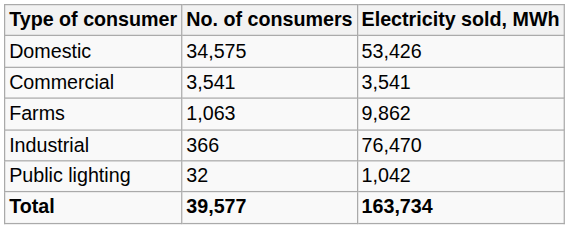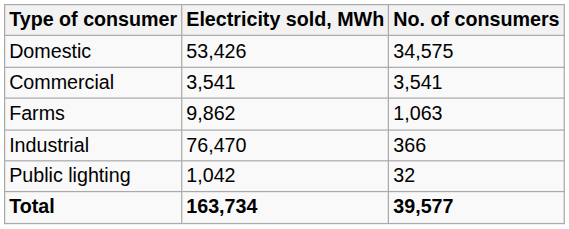 <table class="wikitable">
 <tr>
 <th>Type of consumer</th>
+<th>Electricity sold, MWh</th>
 <th>No. of consumers</th>
-<th>Electricity sold, MWh</th>
 </tr>
 <tr>
 <td>Domestic</td>
+<td>53,426</td>
 <td>34,575</td>
-<td>53,426</td>
 </tr>
 <tr>
 <td>Commercial</td>
 <td>3,541</td>
 <td>3,541</td>
 </tr>
 <tr>
 <td>Farms</td>
+<td>9,862</td>
 <td>1,063</td>
-<td>9,862</td>
 </tr>
 <tr>
 <td>Industrial</td>
+<td>76,470</td>
 <td>366</td>
-<td>76,470</td>
 </tr>
 <tr>
 <td>Public lighting</td>
+<td>1,042</td>
 <td>32</td>
-<td>1,042</td>
 </tr>
 <tr>
 <td><strong>Total</strong></td>
+<td><strong>163,734</strong></td>
 <td><strong>39,577</strong></td>
-<td><strong>163,734</strong></td>
 </tr>
 </table>
